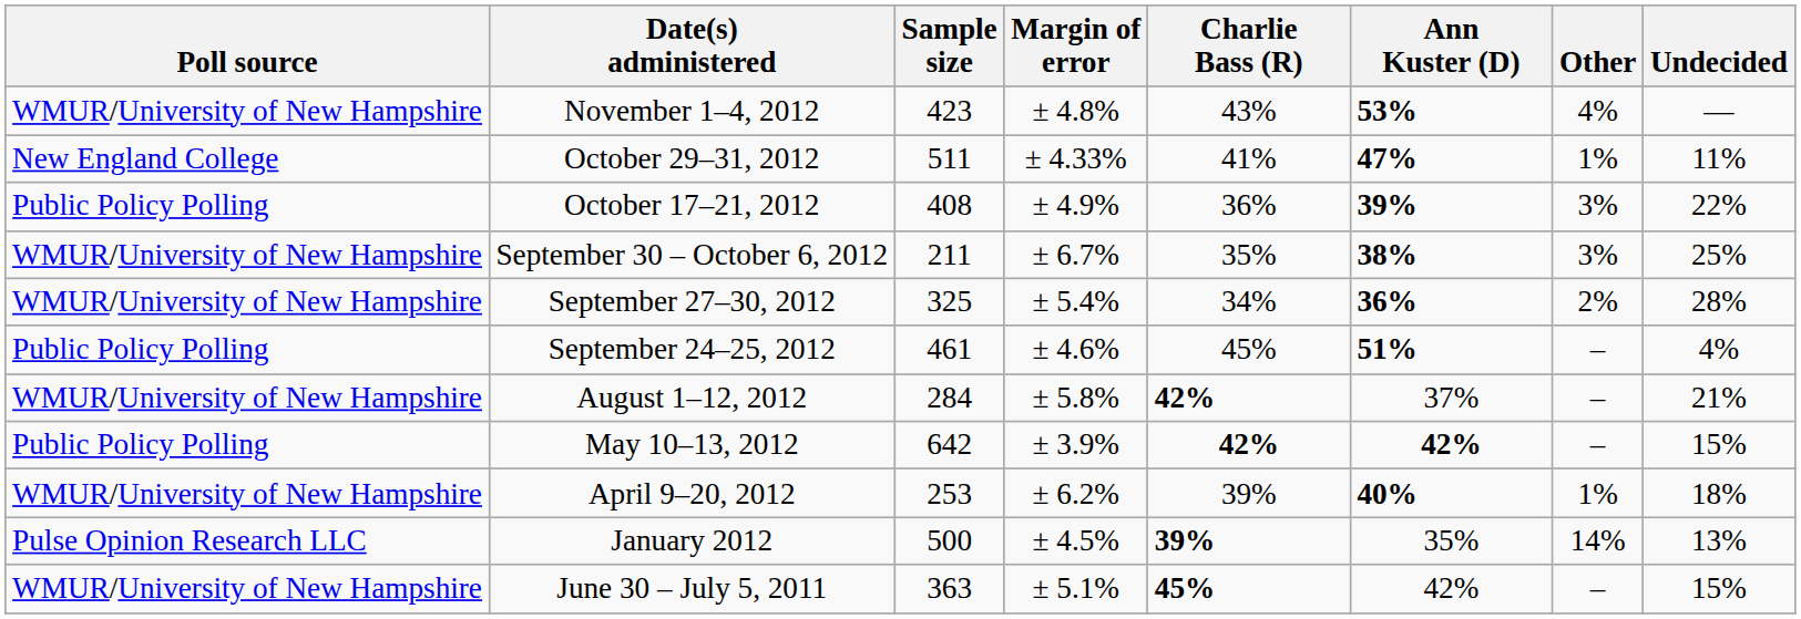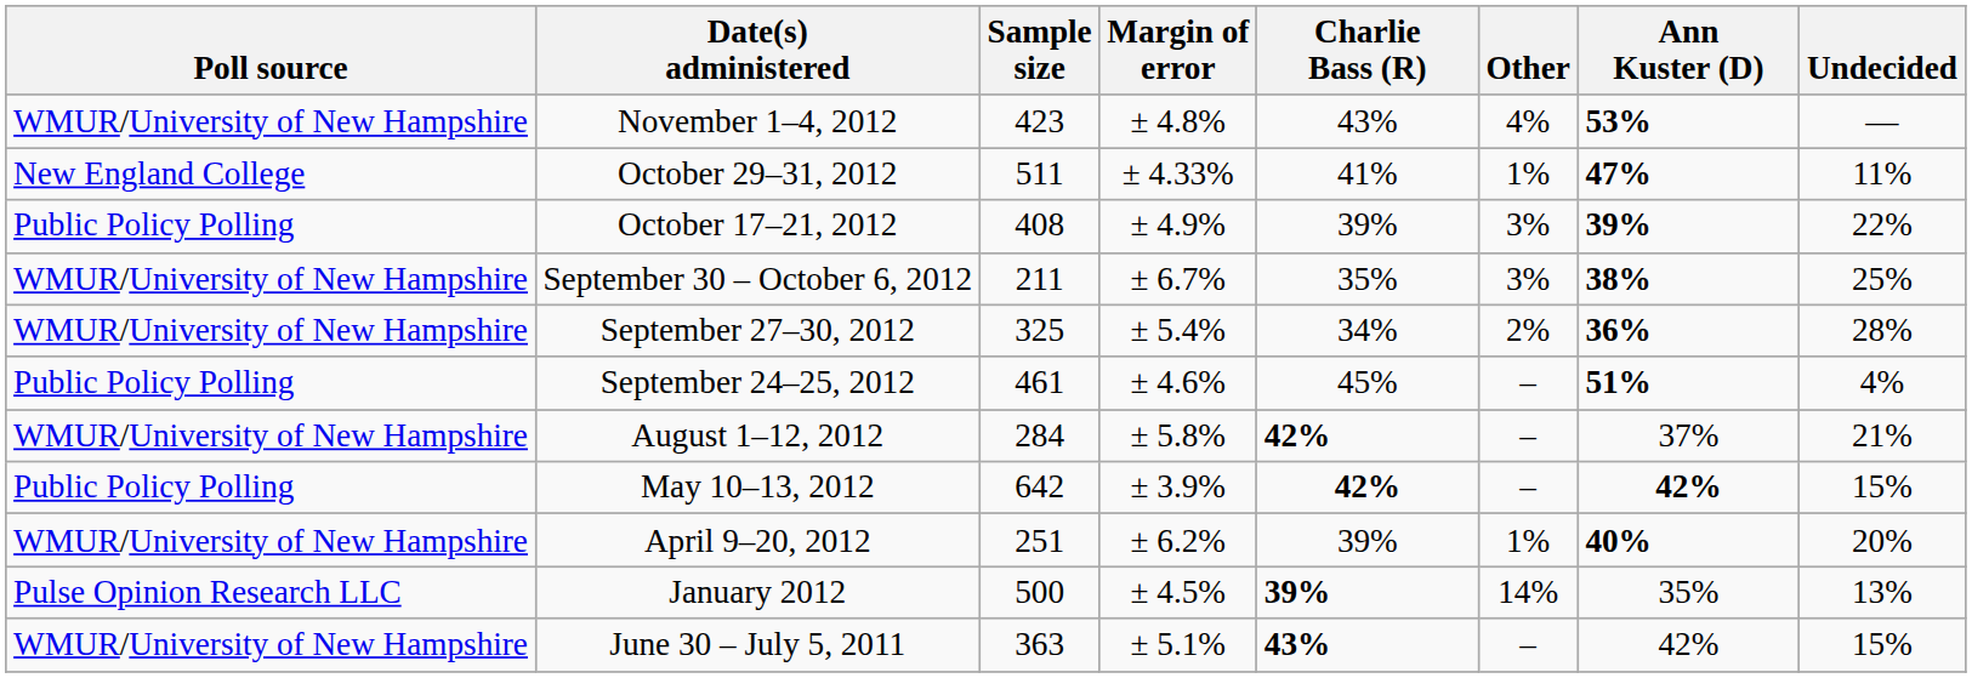 <table class="wikitable">
 <tr valign=bottom>
 <th>Poll source</th>
 <th>Date(s)<br>administered</th>
 <th>Sample<br>size</th>
 <th>Margin of<br>error</th>
 <th style="width:100px;">Charlie<br>Bass (R)</th>
+<th>Other</th>
 <th style="width:100px;">Ann <br>Kuster (D)</th>
-<th>Other</th>
 <th>Undecided</th>
 </tr>
 <tr>
 <td><a href='#'>WMUR</a>/<a href='#'>University of New Hampshire</a></td>
 <td align=center>November 1–4, 2012</td>
 <td align=center>423</td>
 <td align=center>± 4.8%</td>
 <td align=center>43%</td>
+<td align=center>4%</td>
 <td><strong>53%</strong></td>
-<td align=center>4%</td>
 <td align=center>—</td>
 </tr>
 <tr>
 <td><a href='#'>New England College</a></td>
 <td align=center>October 29–31, 2012</td>
 <td align=center>511</td>
 <td align=center>± 4.33%</td>
 <td align=center>41%</td>
+<td align=center>1%</td>
 <td><strong>47%</strong></td>
-<td align=center>1%</td>
 <td align=center>11%</td>
 </tr>
 <tr>
 <td><a href='#'>Public Policy Polling</a></td>
 <td align=center>October 17–21, 2012</td>
 <td align=center>408</td>
 <td align=center>± 4.9%</td>
-<td align=center>36%</td>
+<td align=center>39%</td>
+<td align=center>3%</td>
 <td><strong>39%</strong></td>
-<td align=center>3%</td>
 <td align=center>22%</td>
 </tr>
 <tr>
 <td><a href='#'>WMUR</a>/<a href='#'>University of New Hampshire</a></td>
 <td align=center>September 30 – October 6, 2012</td>
 <td align=center>211</td>
 <td align=center>± 6.7%</td>
 <td align=center>35%</td>
+<td align=center>3%</td>
 <td><strong>38%</strong></td>
-<td align=center>3%</td>
 <td align=center>25%</td>
 </tr>
 <tr>
 <td><a href='#'>WMUR</a>/<a href='#'>University of New Hampshire</a></td>
 <td align=center>September 27–30, 2012</td>
 <td align=center>325</td>
 <td align=center>± 5.4%</td>
 <td align=center>34%</td>
+<td align=center>2%</td>
 <td><strong>36%</strong></td>
-<td align=center>2%</td>
 <td align=center>28%</td>
 </tr>
 <tr>
 <td><a href='#'>Public Policy Polling</a></td>
 <td align=center>September 24–25, 2012</td>
 <td align=center>461</td>
 <td align=center>± 4.6%</td>
 <td align=center>45%</td>
+<td align=center>–</td>
 <td><strong>51%</strong></td>
-<td align=center>–</td>
 <td align=center>4%</td>
 </tr>
 <tr>
 <td><a href='#'>WMUR</a>/<a href='#'>University of New Hampshire</a></td>
 <td align=center>August 1–12, 2012</td>
 <td align=center>284</td>
 <td align=center>± 5.8%</td>
 <td><strong>42%</strong></td>
+<td align=center>–</td>
 <td align=center>37%</td>
-<td align=center>–</td>
 <td align=center>21%</td>
 </tr>
 <tr>
 <td><a href='#'>Public Policy Polling</a></td>
 <td align=center>May 10–13, 2012</td>
 <td align=center>642</td>
 <td align=center>± 3.9%</td>
 <td align=center><strong>42%</strong></td>
+<td align=center>–</td>
 <td align=center><strong>42%</strong></td>
-<td align=center>–</td>
 <td align=center>15%</td>
 </tr>
 <tr>
 <td><a href='#'>WMUR</a>/<a href='#'>University of New Hampshire</a></td>
 <td align=center>April 9–20, 2012</td>
-<td align=center>253</td>
+<td align=center>251</td>
 <td align=center>± 6.2%</td>
 <td align=center>39%</td>
+<td align=center>1%</td>
 <td><strong>40%</strong></td>
-<td align=center>1%</td>
-<td align=center>18%</td>
+<td align=center>20%</td>
 </tr>
 <tr>
 <td><a href='#'>Pulse Opinion Research LLC</a></td>
 <td align=center>January 2012</td>
 <td align=center>500</td>
 <td align=center>± 4.5%</td>
 <td><strong>39%</strong></td>
+<td align=center>14%</td>
 <td align=center>35%</td>
-<td align=center>14%</td>
 <td align=center>13%</td>
 </tr>
 <tr>
 <td><a href='#'>WMUR</a>/<a href='#'>University of New Hampshire</a></td>
 <td align=center>June 30 – July 5, 2011</td>
 <td align=center>363</td>
 <td align=center>± 5.1%</td>
-<td><strong>45%</strong></td>
+<td><strong>43%</strong></td>
+<td align=center>–</td>
 <td align=center>42%</td>
-<td align=center>–</td>
 <td align=center>15%</td>
 </tr>
 </table>
